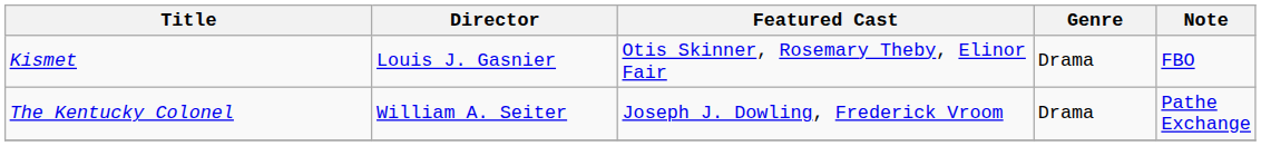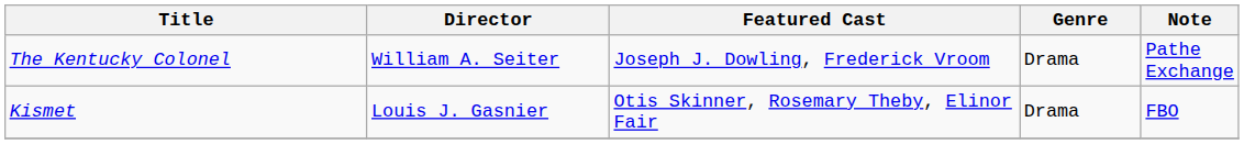 <table class="wikitable">
 <tr>
 <th style="width:30%;">Title</th>
 <th style="width:20%;">Director</th>
 <th style="width:34%;">Featured Cast</th>
 <th style="width:10%;">Genre</th>
 <th style="width:10%;">Note</th>
 </tr>
 <tr>
+<td><em><a href='#'>The Kentucky Colonel</a></em></td>
+<td><a href='#'>William A. Seiter</a></td>
+<td><a href='#'>Joseph J. Dowling</a>, <a href='#'>Frederick Vroom</a></td>
+<td>Drama</td>
+<td><a href='#'>Pathe Exchange</a></td>
+</tr>
+<tr>
 <td><em><a href='#'>Kismet</a></em></td>
 <td><a href='#'>Louis J. Gasnier</a></td>
 <td><a href='#'>Otis Skinner</a>, <a href='#'>Rosemary Theby</a>, <a href='#'>Elinor Fair</a></td>
 <td>Drama</td>
 <td><a href='#'>FBO</a></td>
 </tr>
 <tr>
-<td><em><a href='#'>The Kentucky Colonel</a></em></td>
-<td><a href='#'>William A. Seiter</a></td>
-<td><a href='#'>Joseph J. Dowling</a>, <a href='#'>Frederick Vroom</a></td>
-<td>Drama</td>
-<td><a href='#'>Pathe Exchange</a></td>
-</tr>
-<tr>
 </tr>
 </table>
